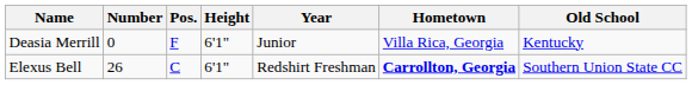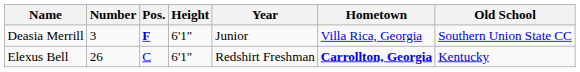 <table class="wikitable sortable" border="1">
 <tr>
 <th>Name</th>
 <th>Number</th>
 <th>Pos.</th>
 <th>Height</th>
 <th>Year</th>
 <th>Hometown</th>
 <th>Old School</th>
 </tr>
 <tr>
 <td>Deasia Merrill</td>
-<td>0</td>
-<td><a href='#'>F</a></td>
+<td>3</td>
+<td><strong><a href='#'>F</a></strong></td>
 <td>6'1"</td>
 <td>Junior</td>
 <td><a href='#'>Villa Rica, Georgia</a></td>
-<td><a href='#'>Kentucky</a></td>
+<td><a href='#'>Southern Union State CC</a></td>
 </tr>
 <tr>
 <td>Elexus Bell</td>
 <td>26</td>
 <td><a href='#'>C</a></td>
 <td>6'1"</td>
 <td>Redshirt Freshman</td>
 <td><strong><a href='#'>Carrollton, Georgia</a></strong></td>
-<td><a href='#'>Southern Union State CC</a></td>
+<td><a href='#'>Kentucky</a></td>
 </tr>
 </table>
